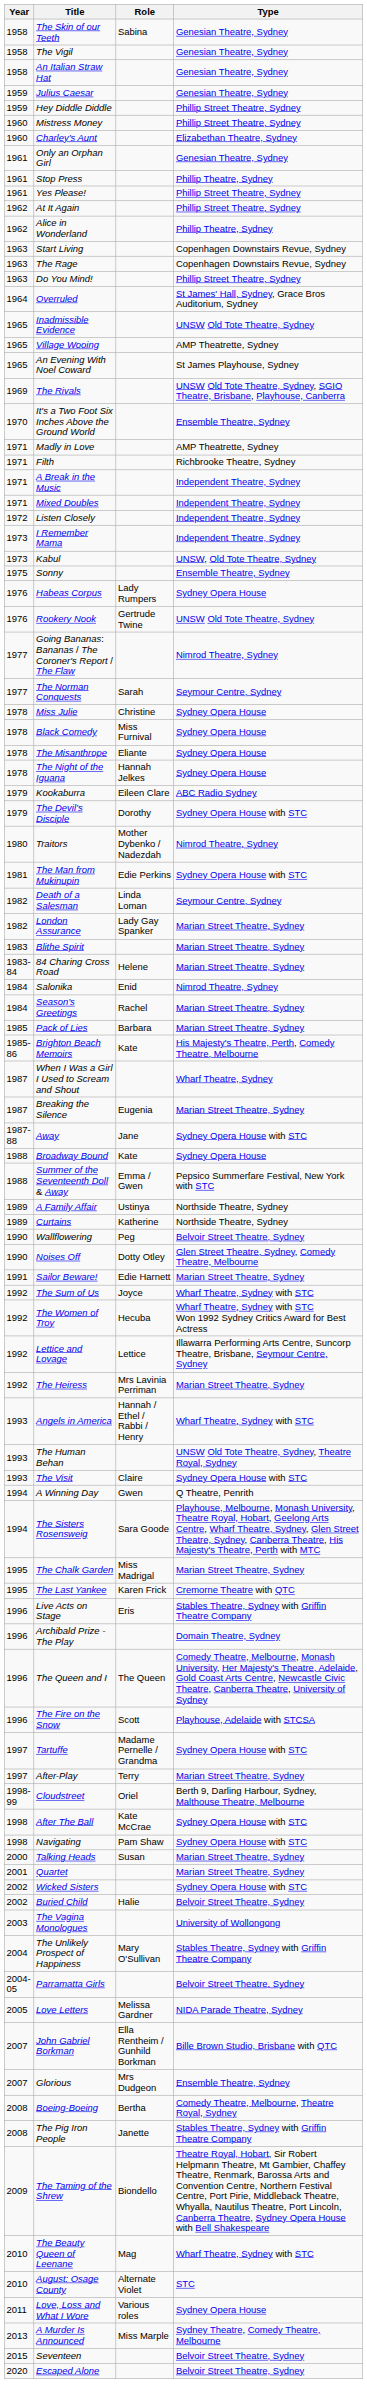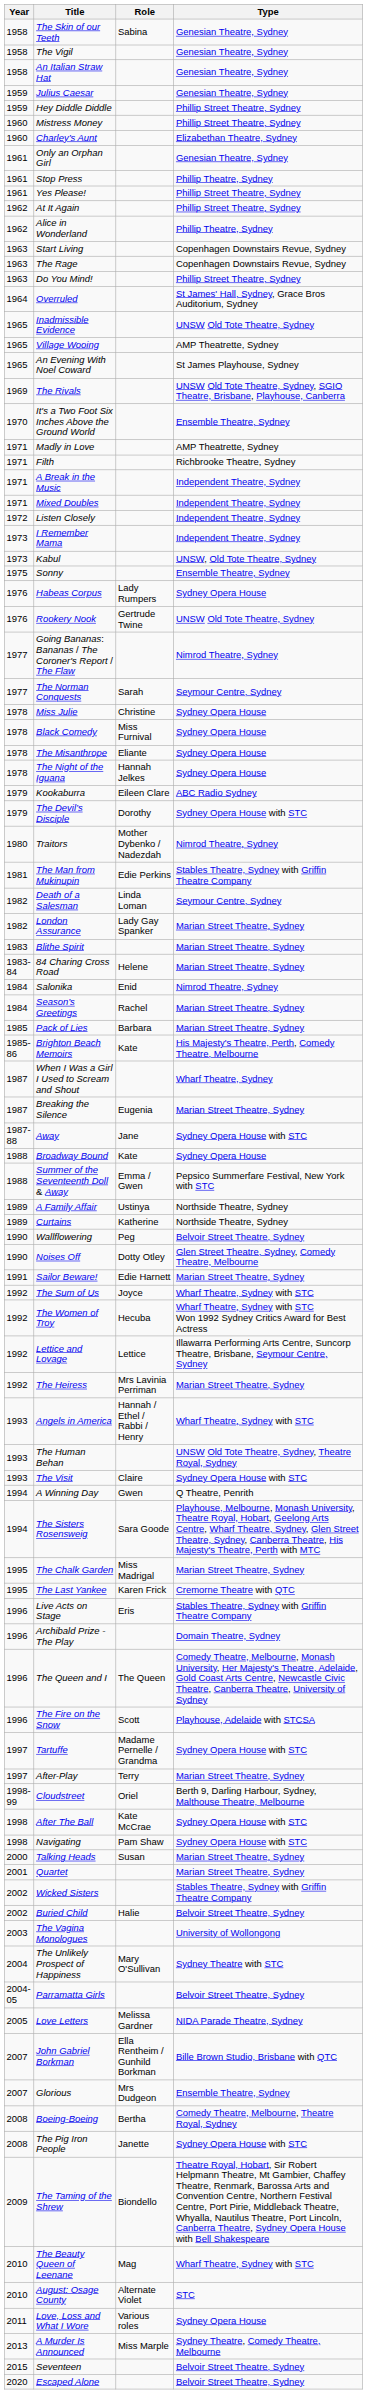 <table class="wikitable sortable">
 <tr>
 <th>Year</th>
 <th>Title</th>
 <th>Role</th>
 <th class="unsortable">Type</th>
 </tr>
 <tr>
 <td>1958</td>
 <td><em><a href='#'>The Skin of our Teeth</a></em></td>
 <td>Sabina</td>
 <td><a href='#'>Genesian Theatre, Sydney</a></td>
 </tr>
 <tr>
 <td>1958</td>
 <td><em>The Vigil</em></td>
 <td></td>
 <td><a href='#'>Genesian Theatre, Sydney</a></td>
 </tr>
 <tr>
 <td>1958</td>
 <td><em><a href='#'>An Italian Straw Hat</a></em></td>
 <td></td>
 <td><a href='#'>Genesian Theatre, Sydney</a></td>
 </tr>
 <tr>
 <td>1959</td>
 <td><em><a href='#'>Julius Caesar</a></em></td>
 <td></td>
 <td><a href='#'>Genesian Theatre, Sydney</a></td>
 </tr>
 <tr>
 <td>1959</td>
 <td><em>Hey Diddle Diddle</em></td>
 <td></td>
 <td><a href='#'>Phillip Street Theatre, Sydney</a></td>
 </tr>
 <tr>
 <td>1960</td>
 <td><em>Mistress Money</em></td>
 <td></td>
 <td><a href='#'>Phillip Street Theatre, Sydney</a></td>
 </tr>
 <tr>
 <td>1960</td>
 <td><em><a href='#'>Charley’s Aunt</a></em></td>
 <td></td>
 <td><a href='#'>Elizabethan Theatre, Sydney</a></td>
 </tr>
 <tr>
 <td>1961</td>
 <td><em>Only an Orphan Girl</em></td>
 <td></td>
 <td><a href='#'>Genesian Theatre, Sydney</a></td>
 </tr>
 <tr>
 <td>1961</td>
 <td><em>Stop Press</em></td>
 <td></td>
 <td><a href='#'>Phillip Theatre, Sydney</a></td>
 </tr>
 <tr>
 <td>1961</td>
 <td><em>Yes Please!</em></td>
 <td></td>
 <td><a href='#'>Phillip Street Theatre, Sydney</a></td>
 </tr>
 <tr>
 <td>1962</td>
 <td><em>At It Again</em></td>
 <td></td>
 <td><a href='#'>Phillip Street Theatre, Sydney</a></td>
 </tr>
 <tr>
 <td>1962</td>
 <td><em>Alice in Wonderland</em></td>
 <td></td>
 <td><a href='#'>Phillip Theatre, Sydney</a></td>
 </tr>
 <tr>
 <td>1963</td>
 <td><em>Start Living</em></td>
 <td></td>
 <td>Copenhagen Downstairs Revue, Sydney</td>
 </tr>
 <tr>
 <td>1963</td>
 <td><em>The Rage</em></td>
 <td></td>
 <td>Copenhagen Downstairs Revue, Sydney</td>
 </tr>
 <tr>
 <td>1963</td>
 <td><em>Do You Mind!</em></td>
 <td></td>
 <td><a href='#'>Phillip Street Theatre, Sydney</a></td>
 </tr>
 <tr>
 <td>1964</td>
 <td><em><a href='#'>Overruled</a></em></td>
 <td></td>
 <td><a href='#'>St James' Hall, Sydney</a>, Grace Bros Auditorium, Sydney</td>
 </tr>
 <tr>
 <td>1965</td>
 <td><em><a href='#'>Inadmissible Evidence</a></em></td>
 <td></td>
 <td><a href='#'>UNSW</a> <a href='#'>Old Tote Theatre, Sydney</a></td>
 </tr>
 <tr>
 <td>1965</td>
 <td><em><a href='#'>Village Wooing</a></em></td>
 <td></td>
 <td>AMP Theatrette, Sydney</td>
 </tr>
 <tr>
 <td>1965</td>
 <td><em>An Evening With Noel Coward</em></td>
 <td></td>
 <td>St James Playhouse, Sydney</td>
 </tr>
 <tr>
 <td>1969</td>
 <td><em><a href='#'>The Rivals</a></em></td>
 <td></td>
 <td><a href='#'>UNSW</a> <a href='#'>Old Tote Theatre, Sydney</a>, <a href='#'>SGIO Theatre, Brisbane</a>, <a href='#'>Playhouse, Canberra</a></td>
 </tr>
 <tr>
 <td>1970</td>
 <td><em>It's a Two Foot Six Inches Above the Ground World</em></td>
 <td></td>
 <td><a href='#'>Ensemble Theatre, Sydney</a></td>
 </tr>
 <tr>
 <td>1971</td>
 <td><em>Madly in Love</em></td>
 <td></td>
 <td>AMP Theatrette, Sydney</td>
 </tr>
 <tr>
 <td>1971</td>
 <td><em>Filth</em></td>
 <td></td>
 <td>Richbrooke Theatre, Sydney</td>
 </tr>
 <tr>
 <td>1971</td>
 <td><em><a href='#'>A Break in the Music</a></em></td>
 <td></td>
 <td><a href='#'>Independent Theatre, Sydney</a></td>
 </tr>
 <tr>
 <td>1971</td>
 <td><em><a href='#'>Mixed Doubles</a></em></td>
 <td></td>
 <td><a href='#'>Independent Theatre, Sydney</a></td>
 </tr>
 <tr>
 <td>1972</td>
 <td><em>Listen Closely</em></td>
 <td></td>
 <td><a href='#'>Independent Theatre, Sydney</a></td>
 </tr>
 <tr>
 <td>1973</td>
 <td><em><a href='#'>I Remember Mama</a></em></td>
 <td></td>
 <td><a href='#'>Independent Theatre, Sydney</a></td>
 </tr>
 <tr>
 <td>1973</td>
 <td><em>Kabul</em></td>
 <td></td>
 <td><a href='#'>UNSW</a>, <a href='#'>Old Tote Theatre, Sydney</a></td>
 </tr>
 <tr>
 <td>1975</td>
 <td><em>Sonny</em></td>
 <td></td>
 <td><a href='#'>Ensemble Theatre, Sydney</a></td>
 </tr>
 <tr>
 <td>1976</td>
 <td><em><a href='#'>Habeas Corpus</a></em></td>
 <td>Lady Rumpers</td>
 <td><a href='#'>Sydney Opera House</a></td>
 </tr>
 <tr>
 <td>1976</td>
 <td><em><a href='#'>Rookery Nook</a></em></td>
 <td>Gertrude Twine</td>
 <td><a href='#'>UNSW</a> <a href='#'>Old Tote Theatre, Sydney</a></td>
 </tr>
 <tr>
 <td>1977</td>
 <td><em>Going Bananas</em>: <em>Bananas</em> / <em>The Coroner's Report</em> / <em><a href='#'>The Flaw</a></em></td>
 <td></td>
 <td><a href='#'>Nimrod Theatre, Sydney</a></td>
 </tr>
 <tr>
 <td>1977</td>
 <td><em><a href='#'>The Norman Conquests</a></em></td>
 <td>Sarah</td>
 <td><a href='#'>Seymour Centre, Sydney</a></td>
 </tr>
 <tr>
 <td>1978</td>
 <td><em><a href='#'>Miss Julie</a></em></td>
 <td>Christine</td>
 <td><a href='#'>Sydney Opera House</a></td>
 </tr>
 <tr>
 <td>1978</td>
 <td><em><a href='#'>Black Comedy</a></em></td>
 <td>Miss Furnival</td>
 <td><a href='#'>Sydney Opera House</a></td>
 </tr>
 <tr>
 <td>1978</td>
 <td><em><a href='#'>The Misanthrope</a></em></td>
 <td>Eliante</td>
 <td><a href='#'>Sydney Opera House</a></td>
 </tr>
 <tr>
 <td>1978</td>
 <td><em><a href='#'>The Night of the Iguana</a></em></td>
 <td>Hannah Jelkes</td>
 <td><a href='#'>Sydney Opera House</a></td>
 </tr>
 <tr>
 <td>1979</td>
 <td><em>Kookaburra</em></td>
 <td>Eileen Clare</td>
 <td><a href='#'>ABC Radio Sydney</a></td>
 </tr>
 <tr>
 <td>1979</td>
 <td><em><a href='#'>The Devil’s Disciple</a></em></td>
 <td>Dorothy</td>
 <td><a href='#'>Sydney Opera House</a> with <a href='#'>STC</a></td>
 </tr>
 <tr>
 <td>1980</td>
 <td><em>Traitors</em></td>
 <td>Mother Dybenko / Nadezdah</td>
 <td><a href='#'>Nimrod Theatre, Sydney</a></td>
 </tr>
 <tr>
 <td>1981</td>
 <td><em><a href='#'>The Man from Mukinupin</a></em></td>
 <td>Edie Perkins</td>
-<td><a href='#'>Sydney Opera House</a> with <a href='#'>STC</a></td>
+<td><a href='#'>Stables Theatre, Sydney</a> with <a href='#'>Griffin Theatre Company</a></td>
 </tr>
 <tr>
 <td>1982</td>
 <td><em><a href='#'>Death of a Salesman</a></em></td>
 <td>Linda Loman</td>
 <td><a href='#'>Seymour Centre, Sydney</a></td>
 </tr>
 <tr>
 <td>1982</td>
 <td><em><a href='#'>London Assurance</a></em></td>
 <td>Lady Gay Spanker</td>
 <td><a href='#'>Marian Street Theatre, Sydney</a></td>
 </tr>
 <tr>
 <td>1983</td>
 <td><em><a href='#'>Blithe Spirit</a></em></td>
 <td></td>
 <td><a href='#'>Marian Street Theatre, Sydney</a></td>
 </tr>
 <tr>
 <td>1983-84</td>
 <td><em>84 Charing Cross Road</em></td>
 <td>Helene</td>
 <td><a href='#'>Marian Street Theatre, Sydney</a></td>
 </tr>
 <tr>
 <td>1984</td>
 <td><em>Salonika</em></td>
 <td>Enid</td>
 <td><a href='#'>Nimrod Theatre, Sydney</a></td>
 </tr>
 <tr>
 <td>1984</td>
 <td><em><a href='#'>Season’s Greetings</a></em></td>
 <td>Rachel</td>
 <td><a href='#'>Marian Street Theatre, Sydney</a></td>
 </tr>
 <tr>
 <td>1985</td>
 <td><em><a href='#'>Pack of Lies</a></em></td>
 <td>Barbara</td>
 <td><a href='#'>Marian Street Theatre, Sydney</a></td>
 </tr>
 <tr>
 <td>1985-86</td>
 <td><em><a href='#'>Brighton Beach Memoirs</a></em></td>
 <td>Kate</td>
 <td><a href='#'>His Majesty's Theatre, Perth</a>, <a href='#'>Comedy Theatre, Melbourne</a></td>
 </tr>
 <tr>
 <td>1987</td>
 <td><em>When I Was a Girl I Used to Scream and Shout</em></td>
 <td></td>
 <td><a href='#'>Wharf Theatre, Sydney</a></td>
 </tr>
 <tr>
 <td>1987</td>
 <td><em>Breaking the Silence</em></td>
 <td>Eugenia</td>
 <td><a href='#'>Marian Street Theatre, Sydney</a></td>
 </tr>
 <tr>
 <td>1987-88</td>
 <td><em><a href='#'>Away</a></em></td>
 <td>Jane</td>
 <td><a href='#'>Sydney Opera House</a> with <a href='#'>STC</a></td>
 </tr>
 <tr>
 <td>1988</td>
 <td><em><a href='#'>Broadway Bound</a></em></td>
 <td>Kate</td>
 <td><a href='#'>Sydney Opera House</a></td>
 </tr>
 <tr>
 <td>1988</td>
 <td><em><a href='#'>Summer of the Seventeenth Doll</a></em> & <em><a href='#'>Away</a></em></td>
 <td>Emma / Gwen</td>
 <td>Pepsico Summerfare Festival, New York with <a href='#'>STC</a></td>
 </tr>
 <tr>
 <td>1989</td>
 <td><em><a href='#'>A Family Affair</a></em></td>
 <td>Ustinya</td>
 <td>Northside Theatre, Sydney</td>
 </tr>
 <tr>
 <td>1989</td>
 <td><em><a href='#'>Curtains</a></em></td>
 <td>Katherine</td>
 <td>Northside Theatre, Sydney</td>
 </tr>
 <tr>
 <td>1990</td>
 <td><em>Wallflowering</em></td>
 <td>Peg</td>
 <td><a href='#'>Belvoir Street Theatre, Sydney</a></td>
 </tr>
 <tr>
 <td>1990</td>
 <td><em><a href='#'>Noises Off</a></em></td>
 <td>Dotty Otley</td>
 <td><a href='#'>Glen Street Theatre, Sydney</a>, <a href='#'>Comedy Theatre, Melbourne</a></td>
 </tr>
 <tr>
 <td>1991</td>
 <td><em><a href='#'>Sailor Beware!</a></em></td>
 <td>Edie Harnett</td>
 <td><a href='#'>Marian Street Theatre, Sydney</a></td>
 </tr>
 <tr>
 <td>1992</td>
 <td><em><a href='#'>The Sum of Us</a></em></td>
 <td>Joyce</td>
 <td><a href='#'>Wharf Theatre, Sydney</a> with <a href='#'>STC</a></td>
 </tr>
 <tr>
 <td>1992</td>
 <td><em><a href='#'>The Women of Troy</a></em></td>
 <td>Hecuba</td>
 <td><a href='#'>Wharf Theatre, Sydney</a> with <a href='#'>STC</a><br> Won 1992 Sydney Critics Award for Best Actress</td>
 </tr>
 <tr>
 <td>1992</td>
 <td><em><a href='#'>Lettice and Lovage</a></em></td>
 <td>Lettice</td>
 <td>Illawarra Performing Arts Centre, Suncorp Theatre, Brisbane, <a href='#'>Seymour Centre, Sydney</a></td>
 </tr>
 <tr>
 <td>1992</td>
 <td><em><a href='#'>The Heiress</a></em></td>
 <td>Mrs Lavinia Perriman</td>
 <td><a href='#'>Marian Street Theatre, Sydney</a></td>
 </tr>
 <tr>
 <td>1993</td>
 <td><em><a href='#'>Angels in America</a></em></td>
 <td>Hannah / Ethel / Rabbi / Henry</td>
 <td><a href='#'>Wharf Theatre, Sydney</a> with <a href='#'>STC</a></td>
 </tr>
 <tr>
 <td>1993</td>
 <td><em>The Human Behan</em></td>
 <td></td>
 <td><a href='#'>UNSW</a> <a href='#'>Old Tote Theatre, Sydney</a>, <a href='#'>Theatre Royal, Sydney</a></td>
 </tr>
 <tr>
 <td>1993</td>
 <td><em><a href='#'>The Visit</a></em></td>
 <td>Claire</td>
 <td><a href='#'>Sydney Opera House</a> with <a href='#'>STC</a></td>
 </tr>
 <tr>
 <td>1994</td>
 <td><em>A Winning Day</em></td>
 <td>Gwen</td>
 <td>Q Theatre, Penrith</td>
 </tr>
 <tr>
 <td>1994</td>
 <td><em><a href='#'>The Sisters Rosensweig</a></em></td>
 <td>Sara Goode</td>
 <td><a href='#'>Playhouse, Melbourne</a>, <a href='#'>Monash University</a>, <a href='#'>Theatre Royal, Hobart</a>, <a href='#'>Geelong Arts Centre</a>, <a href='#'>Wharf Theatre, Sydney</a>, <a href='#'>Glen Street Theatre, Sydney</a>, <a href='#'>Canberra Theatre</a>, <a href='#'>His Majesty's Theatre, Perth</a> with <a href='#'>MTC</a></td>
 </tr>
 <tr>
 <td>1995</td>
 <td><em><a href='#'>The Chalk Garden</a></em></td>
 <td>Miss Madrigal</td>
 <td><a href='#'>Marian Street Theatre, Sydney</a></td>
 </tr>
 <tr>
 <td>1995</td>
 <td><em><a href='#'>The Last Yankee</a></em></td>
 <td>Karen Frick</td>
 <td><a href='#'>Cremorne Theatre</a> with <a href='#'>QTC</a></td>
 </tr>
 <tr>
 <td>1996</td>
 <td><em>Live Acts on Stage</em></td>
 <td>Eris</td>
 <td><a href='#'>Stables Theatre, Sydney</a> with <a href='#'>Griffin Theatre Company</a></td>
 </tr>
 <tr>
 <td>1996</td>
 <td><em>Archibald Prize - The Play</em></td>
 <td></td>
 <td><a href='#'>Domain Theatre, Sydney</a></td>
 </tr>
 <tr>
 <td>1996</td>
 <td><em>The Queen and I</em></td>
 <td>The Queen</td>
 <td><a href='#'>Comedy Theatre, Melbourne</a>, <a href='#'>Monash University</a>, <a href='#'>Her Majesty's Theatre, Adelaide</a>, <a href='#'>Gold Coast Arts Centre</a>, <a href='#'>Newcastle Civic Theatre</a>, <a href='#'>Canberra Theatre</a>, <a href='#'>University of Sydney</a></td>
 </tr>
 <tr>
 <td>1996</td>
 <td><em><a href='#'>The Fire on the Snow</a></em></td>
 <td>Scott</td>
 <td><a href='#'>Playhouse, Adelaide</a> with <a href='#'>STCSA</a></td>
 </tr>
 <tr>
 <td>1997</td>
 <td><em><a href='#'>Tartuffe</a></em></td>
 <td>Madame Pernelle / Grandma</td>
 <td><a href='#'>Sydney Opera House</a> with <a href='#'>STC</a></td>
 </tr>
 <tr>
 <td>1997</td>
 <td><em>After-Play</em></td>
 <td>Terry</td>
 <td><a href='#'>Marian Street Theatre, Sydney</a></td>
 </tr>
 <tr>
 <td>1998-99</td>
 <td><em><a href='#'>Cloudstreet</a></em></td>
 <td>Oriel</td>
 <td>Berth 9, Darling Harbour, Sydney, <a href='#'>Malthouse Theatre, Melbourne</a></td>
 </tr>
 <tr>
 <td>1998</td>
 <td><em><a href='#'>After The Ball</a></em></td>
 <td>Kate McCrae</td>
 <td><a href='#'>Sydney Opera House</a> with <a href='#'>STC</a></td>
 </tr>
 <tr>
 <td>1998</td>
 <td><em>Navigating</em></td>
 <td>Pam Shaw</td>
 <td><a href='#'>Sydney Opera House</a> with <a href='#'>STC</a></td>
 </tr>
 <tr>
 <td>2000</td>
 <td><em><a href='#'>Talking Heads</a></em></td>
 <td>Susan</td>
 <td><a href='#'>Marian Street Theatre, Sydney</a></td>
 </tr>
 <tr>
 <td>2001</td>
 <td><em><a href='#'>Quartet</a></em></td>
 <td></td>
 <td><a href='#'>Marian Street Theatre, Sydney</a></td>
 </tr>
 <tr>
 <td>2002</td>
 <td><em><a href='#'>Wicked Sisters</a></em></td>
 <td></td>
-<td><a href='#'>Sydney Opera House</a> with <a href='#'>STC</a></td>
+<td><a href='#'>Stables Theatre, Sydney</a> with <a href='#'>Griffin Theatre Company</a></td>
 </tr>
 <tr>
 <td>2002</td>
 <td><em><a href='#'>Buried Child</a></em></td>
 <td>Halie</td>
 <td><a href='#'>Belvoir Street Theatre, Sydney</a></td>
 </tr>
 <tr>
 <td>2003</td>
 <td><em><a href='#'>The Vagina Monologues</a></em></td>
 <td></td>
 <td><a href='#'>University of Wollongong</a></td>
 </tr>
 <tr>
 <td>2004</td>
 <td><em>The Unlikely Prospect of Happiness</em></td>
 <td>Mary O'Sullivan</td>
-<td><a href='#'>Stables Theatre, Sydney</a> with <a href='#'>Griffin Theatre Company</a></td>
+<td><a href='#'>Sydney Theatre</a> with <a href='#'>STC</a></td>
 </tr>
 <tr>
 <td>2004-05</td>
 <td><em><a href='#'>Parramatta Girls</a></em></td>
 <td></td>
 <td><a href='#'>Belvoir Street Theatre, Sydney</a></td>
 </tr>
 <tr>
 <td>2005</td>
 <td><em><a href='#'>Love Letters</a></em></td>
 <td>Melissa Gardner</td>
 <td><a href='#'>NIDA Parade Theatre, Sydney</a></td>
 </tr>
 <tr>
 <td>2007</td>
 <td><em><a href='#'>John Gabriel Borkman</a></em></td>
 <td>Ella Rentheim / Gunhild Borkman</td>
 <td><a href='#'>Bille Brown Studio, Brisbane</a> with <a href='#'>QTC</a></td>
 </tr>
 <tr>
 <td>2007</td>
 <td><em>Glorious</em></td>
 <td>Mrs Dudgeon</td>
 <td><a href='#'>Ensemble Theatre, Sydney</a></td>
 </tr>
 <tr>
 <td>2008</td>
 <td><em><a href='#'>Boeing-Boeing</a></em></td>
 <td>Bertha</td>
 <td><a href='#'>Comedy Theatre, Melbourne</a>, <a href='#'>Theatre Royal, Sydney</a></td>
 </tr>
 <tr>
 <td>2008</td>
 <td><em>The Pig Iron People</em></td>
 <td>Janette</td>
-<td><a href='#'>Stables Theatre, Sydney</a> with <a href='#'>Griffin Theatre Company</a></td>
+<td><a href='#'>Sydney Opera House</a> with <a href='#'>STC</a></td>
 </tr>
 <tr>
 <td>2009</td>
 <td><em><a href='#'>The Taming of the Shrew</a></em></td>
 <td>Biondello</td>
 <td><a href='#'>Theatre Royal, Hobart</a>, Sir Robert Helpmann Theatre, Mt Gambier, Chaffey Theatre, Renmark, Barossa Arts and Convention Centre, Northern Festival Centre, Port Pirie, Middleback Theatre, Whyalla, Nautilus Theatre, Port Lincoln, <a href='#'>Canberra Theatre</a>, <a href='#'>Sydney Opera House</a> with <a href='#'>Bell Shakespeare</a></td>
 </tr>
 <tr>
 <td>2010</td>
 <td><em><a href='#'>The Beauty Queen of Leenane</a></em></td>
 <td>Mag</td>
 <td><a href='#'>Wharf Theatre, Sydney</a> with <a href='#'>STC</a></td>
 </tr>
 <tr>
 <td>2010</td>
 <td><em><a href='#'>August: Osage County</a></em></td>
 <td>Alternate Violet</td>
 <td><a href='#'>STC</a></td>
 </tr>
 <tr>
 <td>2011</td>
 <td><em><a href='#'>Love, Loss and What I Wore</a></em></td>
 <td>Various roles</td>
 <td><a href='#'>Sydney Opera House</a></td>
 </tr>
 <tr>
 <td>2013</td>
 <td><em><a href='#'>A Murder Is Announced</a></em></td>
 <td>Miss Marple</td>
 <td><a href='#'>Sydney Theatre</a>, <a href='#'>Comedy Theatre, Melbourne</a></td>
 </tr>
 <tr>
 <td>2015</td>
 <td><em>Seventeen</em></td>
 <td></td>
 <td><a href='#'>Belvoir Street Theatre, Sydney</a></td>
 </tr>
 <tr>
 <td>2020</td>
 <td><em><a href='#'>Escaped Alone</a></em></td>
 <td></td>
 <td><a href='#'>Belvoir Street Theatre, Sydney</a></td>
 </tr>
 </table>
